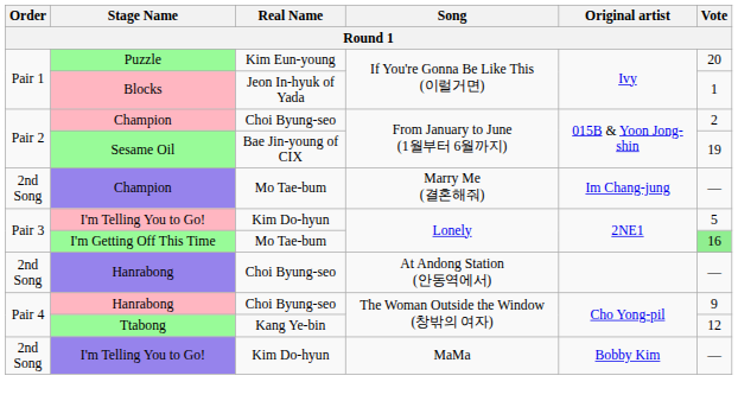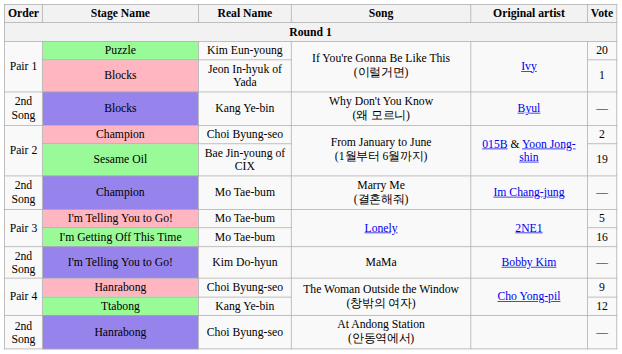 <table class="wikitable" style="text-align:center; width:95%;">
 <tr>
 <th style="width:1%;">Order</th>
 <th style="width:20%;">Stage Name</th>
 <th style="width:12%;">Real Name</th>
 <th style="width:23%;">Song</th>
 <th style="width:15%;">Original artist</th>
 <th style="width:1%;">Vote</th>
 </tr>
 <tr>
 <th colspan=6>Round 1</th>
 </tr>
 <tr>
 <td rowspan=2>Pair 1</td>
 <td bgcolor="palegreen">Puzzle</td>
 <td>Kim Eun-young</td>
 <td rowspan=2>If You're Gonna Be Like This<br>(이럴거면)</td>
 <td rowspan=2><a href='#'>Ivy</a></td>
 <td>20</td>
 </tr>
 <tr>
 <td bgcolor="lightpink">Blocks</td>
 <td>Jeon In-hyuk of Yada</td>
 <td>1</td>
 </tr>
 <tr>
+<td>2nd Song</td>
+<td bgcolor="#9683EC">Blocks</td>
+<td>Kang Ye-bin</td>
+<td>Why Don't You Know<br>(왜 모르니)</td>
+<td><a href='#'>Byul</a></td>
+<td>—</td>
+</tr>
+<tr>
 <td rowspan=2>Pair 2</td>
 <td bgcolor="lightpink">Champion</td>
 <td>Choi Byung-seo</td>
 <td rowspan=2>From January to June<br>(1월부터 6월까지)</td>
 <td rowspan=2><a href='#'>015B</a> & <a href='#'>Yoon Jong-shin</a></td>
 <td>2</td>
 </tr>
 <tr>
 <td bgcolor="palegreen">Sesame Oil</td>
 <td>Bae Jin-young of CIX</td>
 <td>19</td>
 </tr>
 <tr>
 <td>2nd Song</td>
 <td bgcolor="#9683EC">Champion</td>
 <td>Mo Tae-bum</td>
 <td>Marry Me<br>(결혼해줘)</td>
 <td><a href='#'>Im Chang-jung</a></td>
 <td>—</td>
 </tr>
 <tr>
 <td rowspan=2>Pair 3</td>
 <td bgcolor="lightpink">I'm Telling You to Go!</td>
-<td>Kim Do-hyun</td>
+<td>Mo Tae-bum</td>
 <td rowspan=2><a href='#'>Lonely</a></td>
 <td rowspan=2><a href='#'>2NE1</a></td>
 <td>5</td>
 </tr>
 <tr>
 <td bgcolor="palegreen">I'm Getting Off This Time</td>
 <td>Mo Tae-bum</td>
-<td style="background: lightgreen;">16</td>
+<td>16</td>
 </tr>
 <tr>
 <td>2nd Song</td>
-<td bgcolor="#9683EC">Hanrabong</td>
-<td>Choi Byung-seo</td>
-<td>At Andong Station<br>(안동역에서)</td>
-<td></td>
+<td bgcolor="#9683EC">I'm Telling You to Go!</td>
+<td>Kim Do-hyun</td>
+<td>MaMa</td>
+<td><a href='#'>Bobby Kim</a></td>
 <td>—</td>
 </tr>
 <tr>
 <td rowspan=2>Pair 4</td>
 <td bgcolor="lightpink">Hanrabong</td>
 <td>Choi Byung-seo</td>
 <td rowspan=2>The Woman Outside the Window<br>(창밖의 여자)</td>
 <td rowspan=2><a href='#'>Cho Yong-pil</a></td>
 <td>9</td>
 </tr>
 <tr>
 <td bgcolor="palegreen">Ttabong</td>
 <td>Kang Ye-bin</td>
 <td>12</td>
 </tr>
 <tr>
 <td>2nd Song</td>
-<td bgcolor="#9683EC">I'm Telling You to Go!</td>
-<td>Kim Do-hyun</td>
-<td>MaMa</td>
-<td><a href='#'>Bobby Kim</a></td>
+<td bgcolor="#9683EC">Hanrabong</td>
+<td>Choi Byung-seo</td>
+<td>At Andong Station<br>(안동역에서)</td>
+<td></td>
 <td>—</td>
 </tr>
 </table>
